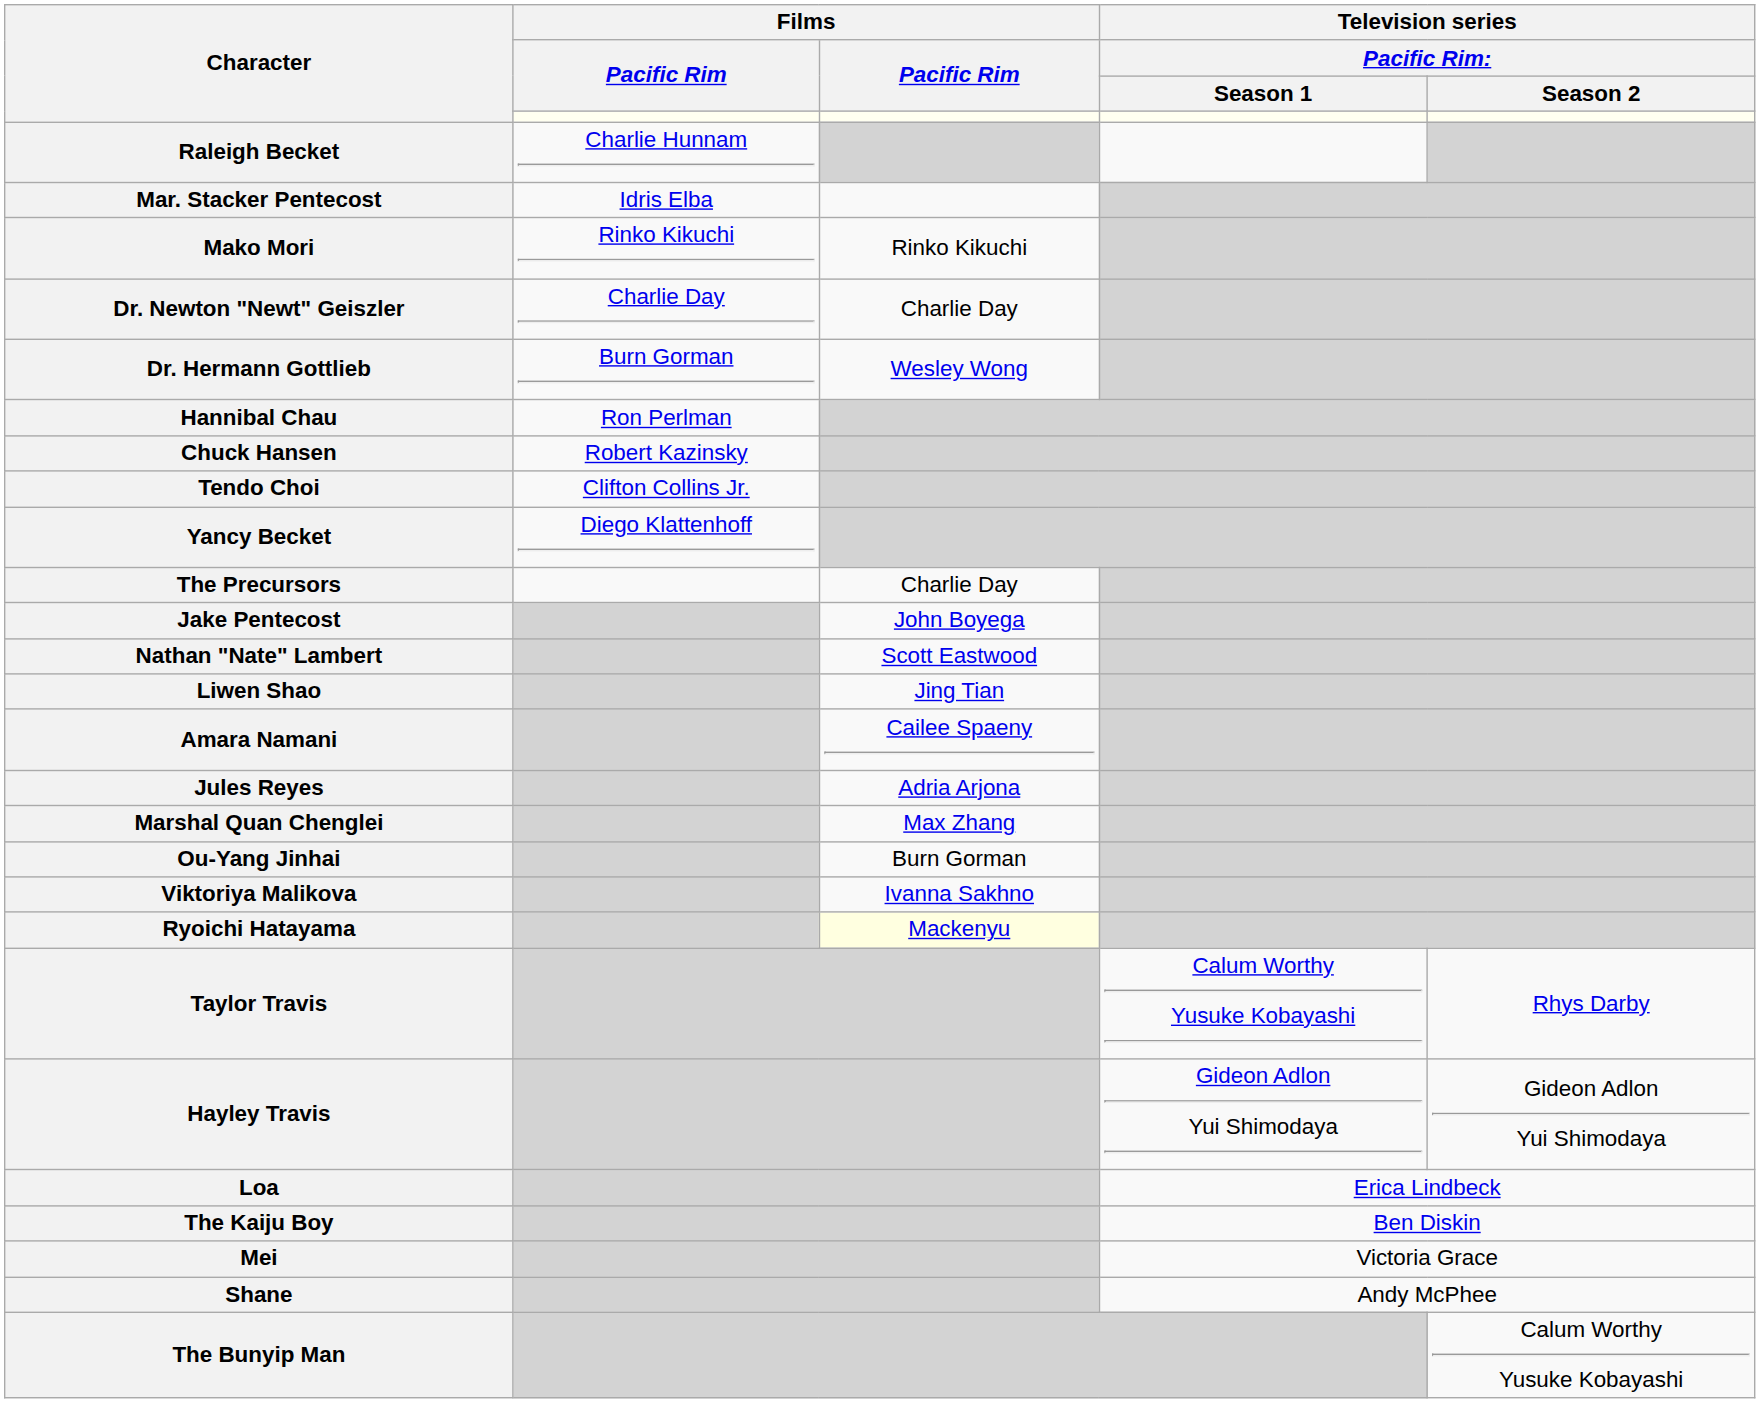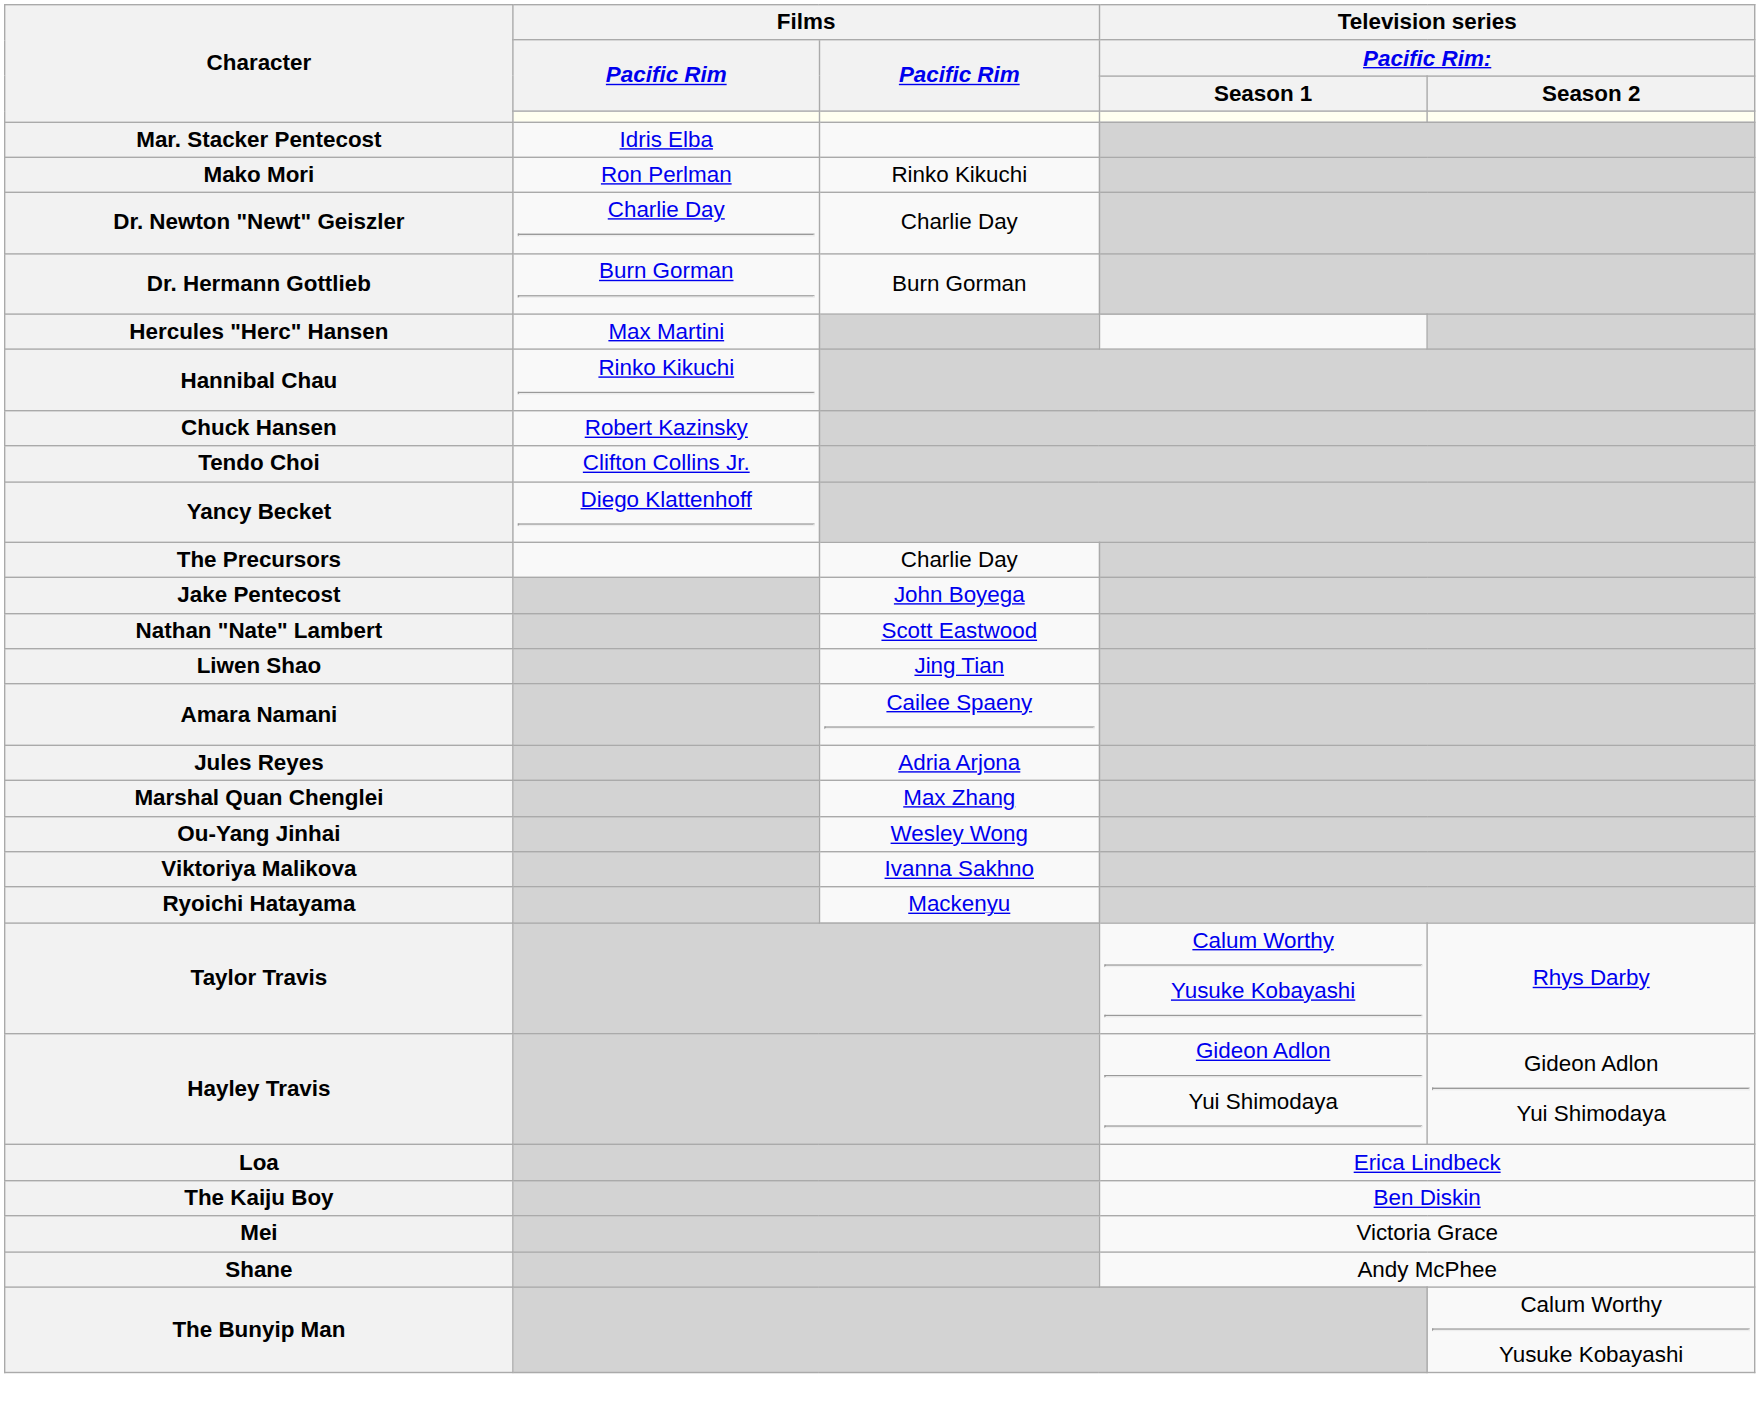 <table class="wikitable" style="text-align:center; width:99%;">
 <tr>
 <th rowspan="4">Character</th>
 <th colspan="2">Films</th>
 <th colspan="2">Television series</th>
 </tr>
 <tr>
 <th rowspan="2" style="text-align:center;"><em><a href='#'>Pacific Rim</a></em></th>
 <th rowspan="2" style="text-align:center;"><em><a href='#'>Pacific Rim<br></a></em></th>
 <th colspan="2" style="text-align:center;"><em><a href='#'>Pacific Rim:<br></a></em></th>
 </tr>
 <tr>
 <th style="text-align:center;">Season 1</th>
 <th style="text-align:center;">Season 2</th>
 </tr>
 <tr>
 <th style="background:ivory;"></th>
 <th style="background:ivory;"></th>
 <th style="background:ivory;"></th>
 <th style="background:ivory;"></th>
 </tr>
 <tr>
-<th>Raleigh Becket</th>
-<td><a href='#'>Charlie Hunnam</a><hr></td>
-<td style="background:lightgrey;"></td>
-<td></td>
-<td style="background:lightgrey;"></td>
-</tr>
-<tr>
 <th>Mar. Stacker Pentecost</th>
 <td><a href='#'>Idris Elba</a></td>
 <td></td>
 <td colspan="2" style="background:lightgrey;"></td>
 </tr>
 <tr>
 <th>Mako Mori</th>
-<td><a href='#'>Rinko Kikuchi</a><hr></td>
+<td><a href='#'>Ron Perlman</a></td>
 <td>Rinko Kikuchi</td>
 <td colspan="2" style="background:lightgrey;"></td>
 </tr>
 <tr>
 <th>Dr. Newton "Newt" Geiszler</th>
 <td><a href='#'>Charlie Day</a><hr></td>
 <td>Charlie Day</td>
 <td colspan="2" style="background:lightgrey;"></td>
 </tr>
 <tr>
 <th>Dr. Hermann Gottlieb</th>
 <td><a href='#'>Burn Gorman</a><hr></td>
-<td><a href='#'>Wesley Wong</a></td>
+<td>Burn Gorman</td>
 <td colspan="2" style="background:lightgrey;"></td>
 </tr>
 <tr>
+<th>Hercules "Herc" Hansen</th>
+<td><a href='#'>Max Martini</a></td>
+<td style="background:lightgrey;"></td>
+<td></td>
+<td style="background:lightgrey;"></td>
+</tr>
+<tr>
 <th>Hannibal Chau</th>
-<td><a href='#'>Ron Perlman</a></td>
+<td><a href='#'>Rinko Kikuchi</a><hr></td>
 <td colspan="3" style="background:lightgrey;"></td>
 </tr>
 <tr>
 <th>Chuck Hansen</th>
 <td><a href='#'>Robert Kazinsky</a></td>
 <td colspan="3" style="background:lightgrey;"></td>
 </tr>
 <tr>
 <th>Tendo Choi</th>
 <td><a href='#'>Clifton Collins Jr.</a></td>
 <td colspan="3" style="background:lightgrey;"></td>
 </tr>
 <tr>
 <th>Yancy Becket</th>
 <td><a href='#'>Diego Klattenhoff</a><hr></td>
 <td colspan="3" style="background:lightgrey;"></td>
 </tr>
 <tr>
 <th>The Precursors</th>
 <td></td>
 <td>Charlie Day</td>
 <td colspan="2" style="background:lightgrey;"></td>
 </tr>
 <tr>
 <th>Jake Pentecost</th>
 <td style="background:lightgrey;"></td>
 <td><a href='#'>John Boyega</a></td>
 <td colspan="2" style="background:lightgrey;"></td>
 </tr>
 <tr>
 <th>Nathan "Nate" Lambert</th>
 <td style="background:lightgrey;"></td>
 <td><a href='#'>Scott Eastwood</a></td>
 <td colspan="2" style="background:lightgrey;"></td>
 </tr>
 <tr>
 <th>Liwen Shao</th>
 <td style="background:lightgrey;"></td>
 <td><a href='#'>Jing Tian</a></td>
 <td colspan="2" style="background:lightgrey;"></td>
 </tr>
 <tr>
 <th>Amara Namani</th>
 <td style="background:lightgrey;"></td>
 <td><a href='#'>Cailee Spaeny</a><hr></td>
 <td colspan="2" style="background:lightgrey;"></td>
 </tr>
 <tr>
 <th>Jules Reyes</th>
 <td style="background:lightgrey;"></td>
 <td><a href='#'>Adria Arjona</a></td>
 <td colspan="2" style="background:lightgrey;"></td>
 </tr>
 <tr>
 <th>Marshal Quan Chenglei</th>
 <td style="background:lightgrey;"></td>
 <td><a href='#'>Max Zhang</a></td>
 <td colspan="2" style="background:lightgrey;"></td>
 </tr>
 <tr>
 <th>Ou-Yang Jinhai</th>
 <td style="background:lightgrey;"></td>
-<td>Burn Gorman</td>
+<td><a href='#'>Wesley Wong</a></td>
 <td colspan="2" style="background:lightgrey;"></td>
 </tr>
 <tr>
 <th>Viktoriya Malikova</th>
 <td style="background:lightgrey;"></td>
 <td><a href='#'>Ivanna Sakhno</a></td>
 <td colspan="2" style="background:lightgrey;"></td>
 </tr>
 <tr>
 <th>Ryoichi Hatayama</th>
 <td style="background:lightgrey;"></td>
-<td style="background: lightyellow;"><a href='#'>Mackenyu</a></td>
+<td><a href='#'>Mackenyu</a></td>
 <td colspan="2" style="background:lightgrey;"></td>
 </tr>
 <tr>
 <th>Taylor Travis</th>
 <td colspan="2" style="background:lightgrey;"></td>
 <td><a href='#'>Calum Worthy</a><hr><a href='#'>Yusuke Kobayashi</a><hr></td>
 <td><a href='#'>Rhys Darby</a></td>
 </tr>
 <tr>
 <th>Hayley Travis</th>
 <td colspan="2" style="background:lightgrey;"></td>
 <td><a href='#'>Gideon Adlon</a><hr>Yui Shimodaya<hr></td>
 <td>Gideon Adlon<hr>Yui Shimodaya</td>
 </tr>
 <tr>
 <th>Loa</th>
 <td colspan="2" style="background:lightgrey;"></td>
 <td colspan="2"><a href='#'>Erica Lindbeck</a></td>
 </tr>
 <tr>
 <th>The Kaiju Boy</th>
 <td colspan="2" style="background:lightgrey;"></td>
 <td colspan="2"><a href='#'>Ben Diskin</a></td>
 </tr>
 <tr>
 <th>Mei</th>
 <td colspan="2" style="background:lightgrey;"></td>
 <td colspan="2">Victoria Grace</td>
 </tr>
 <tr>
 <th>Shane</th>
 <td colspan="2" style="background:lightgrey;"></td>
 <td colspan="2">Andy McPhee</td>
 </tr>
 <tr>
 <th>The Bunyip Man</th>
 <td colspan="3" style="background:lightgrey;"></td>
 <td>Calum Worthy<hr>Yusuke Kobayashi</td>
 </tr>
 </table>
